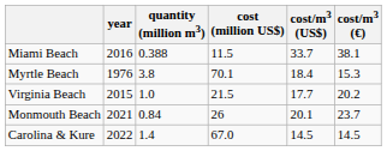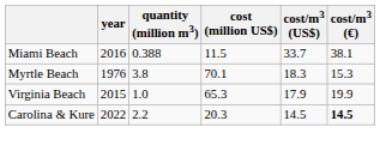 <table class="wikitable">
 <tr>
 <th location></th>
 <th>year</th>
 <th>quantity <br>(million m<sup>3</sup>)</th>
 <th>cost<br>(million US$)</th>
 <th>cost/m<sup>3</sup> <br>(US$)</th>
 <th>cost/m<sup>3</sup><br> (€)</th>
 </tr>
 <tr>
 <td>Miami Beach</td>
 <td>2016</td>
 <td>0.388</td>
 <td>11.5</td>
 <td>33.7</td>
 <td>38.1</td>
 </tr>
 <tr>
 <td>Myrtle Beach </td>
 <td>1976</td>
 <td>3.8</td>
 <td>70.1</td>
-<td>18.4</td>
+<td>18.3</td>
 <td>15.3</td>
 </tr>
 <tr>
 <td>Virginia Beach </td>
 <td>2015</td>
 <td>1.0</td>
-<td>21.5</td>
-<td>17.7</td>
-<td>20.2</td>
-</tr>
-<tr>
-<td>Monmouth Beach</td>
-<td>2021</td>
-<td>0.84</td>
-<td>26</td>
-<td>20.1</td>
-<td>23.7</td>
+<td>65.3</td>
+<td>17.9</td>
+<td>19.9</td>
 </tr>
 <tr>
 <td>Carolina & Kure</td>
 <td>2022</td>
-<td>1.4</td>
-<td>67.0</td>
+<td>2.2</td>
+<td>20.3</td>
 <td>14.5</td>
-<td>14.5</td>
+<td><strong>14.5</strong></td>
 </tr>
 </table>
